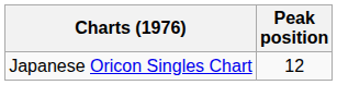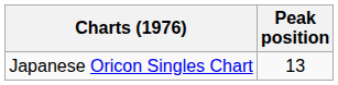 <table class="wikitable">
 <tr>
 <th>Charts (1976)</th>
 <th>Peak<br>position</th>
 </tr>
 <tr>
 <td>Japanese <a href='#'>Oricon Singles Chart</a></td>
-<td align="center">12</td>
+<td align="center">13</td>
 </tr>
 <tr>
 </tr>
 </table>
